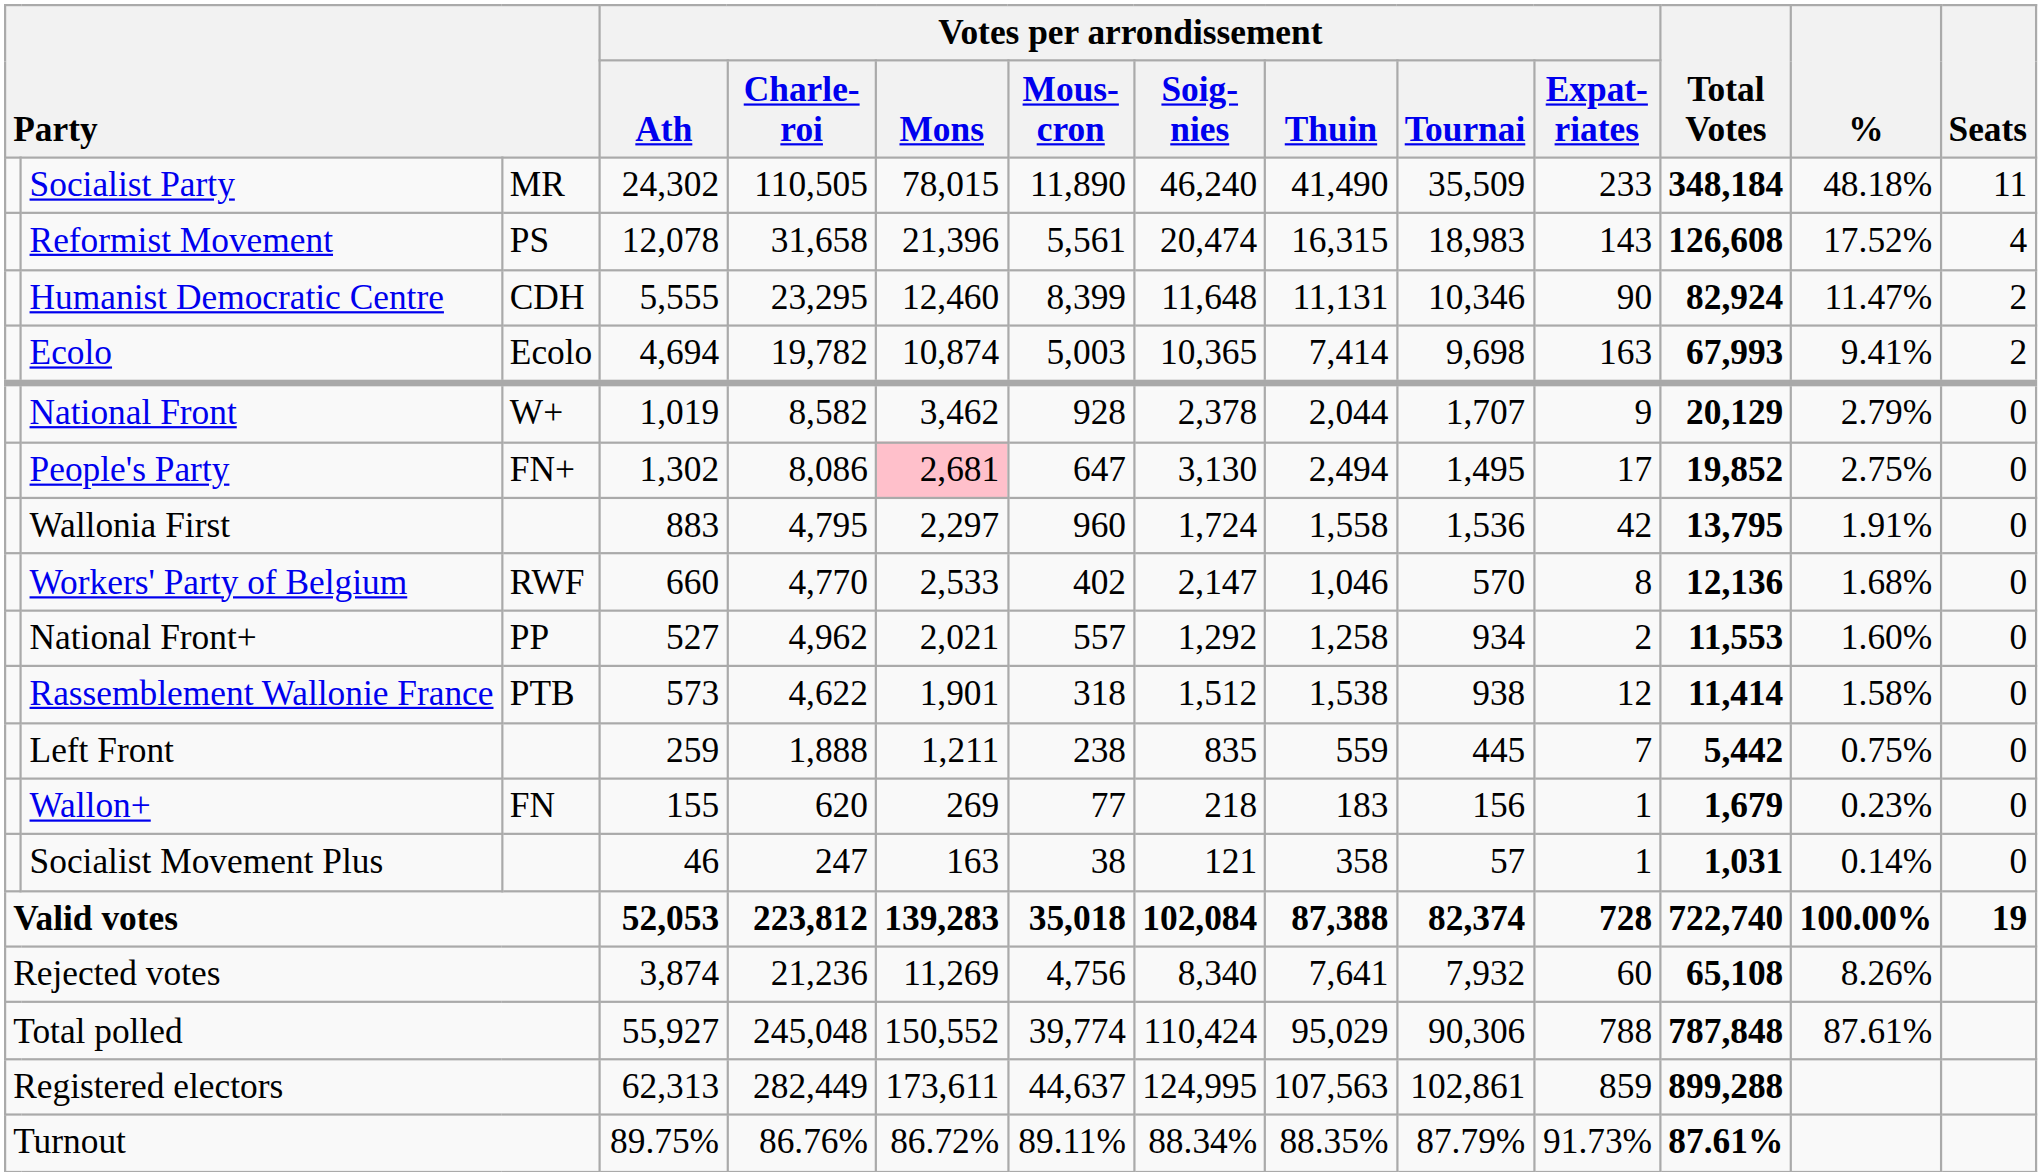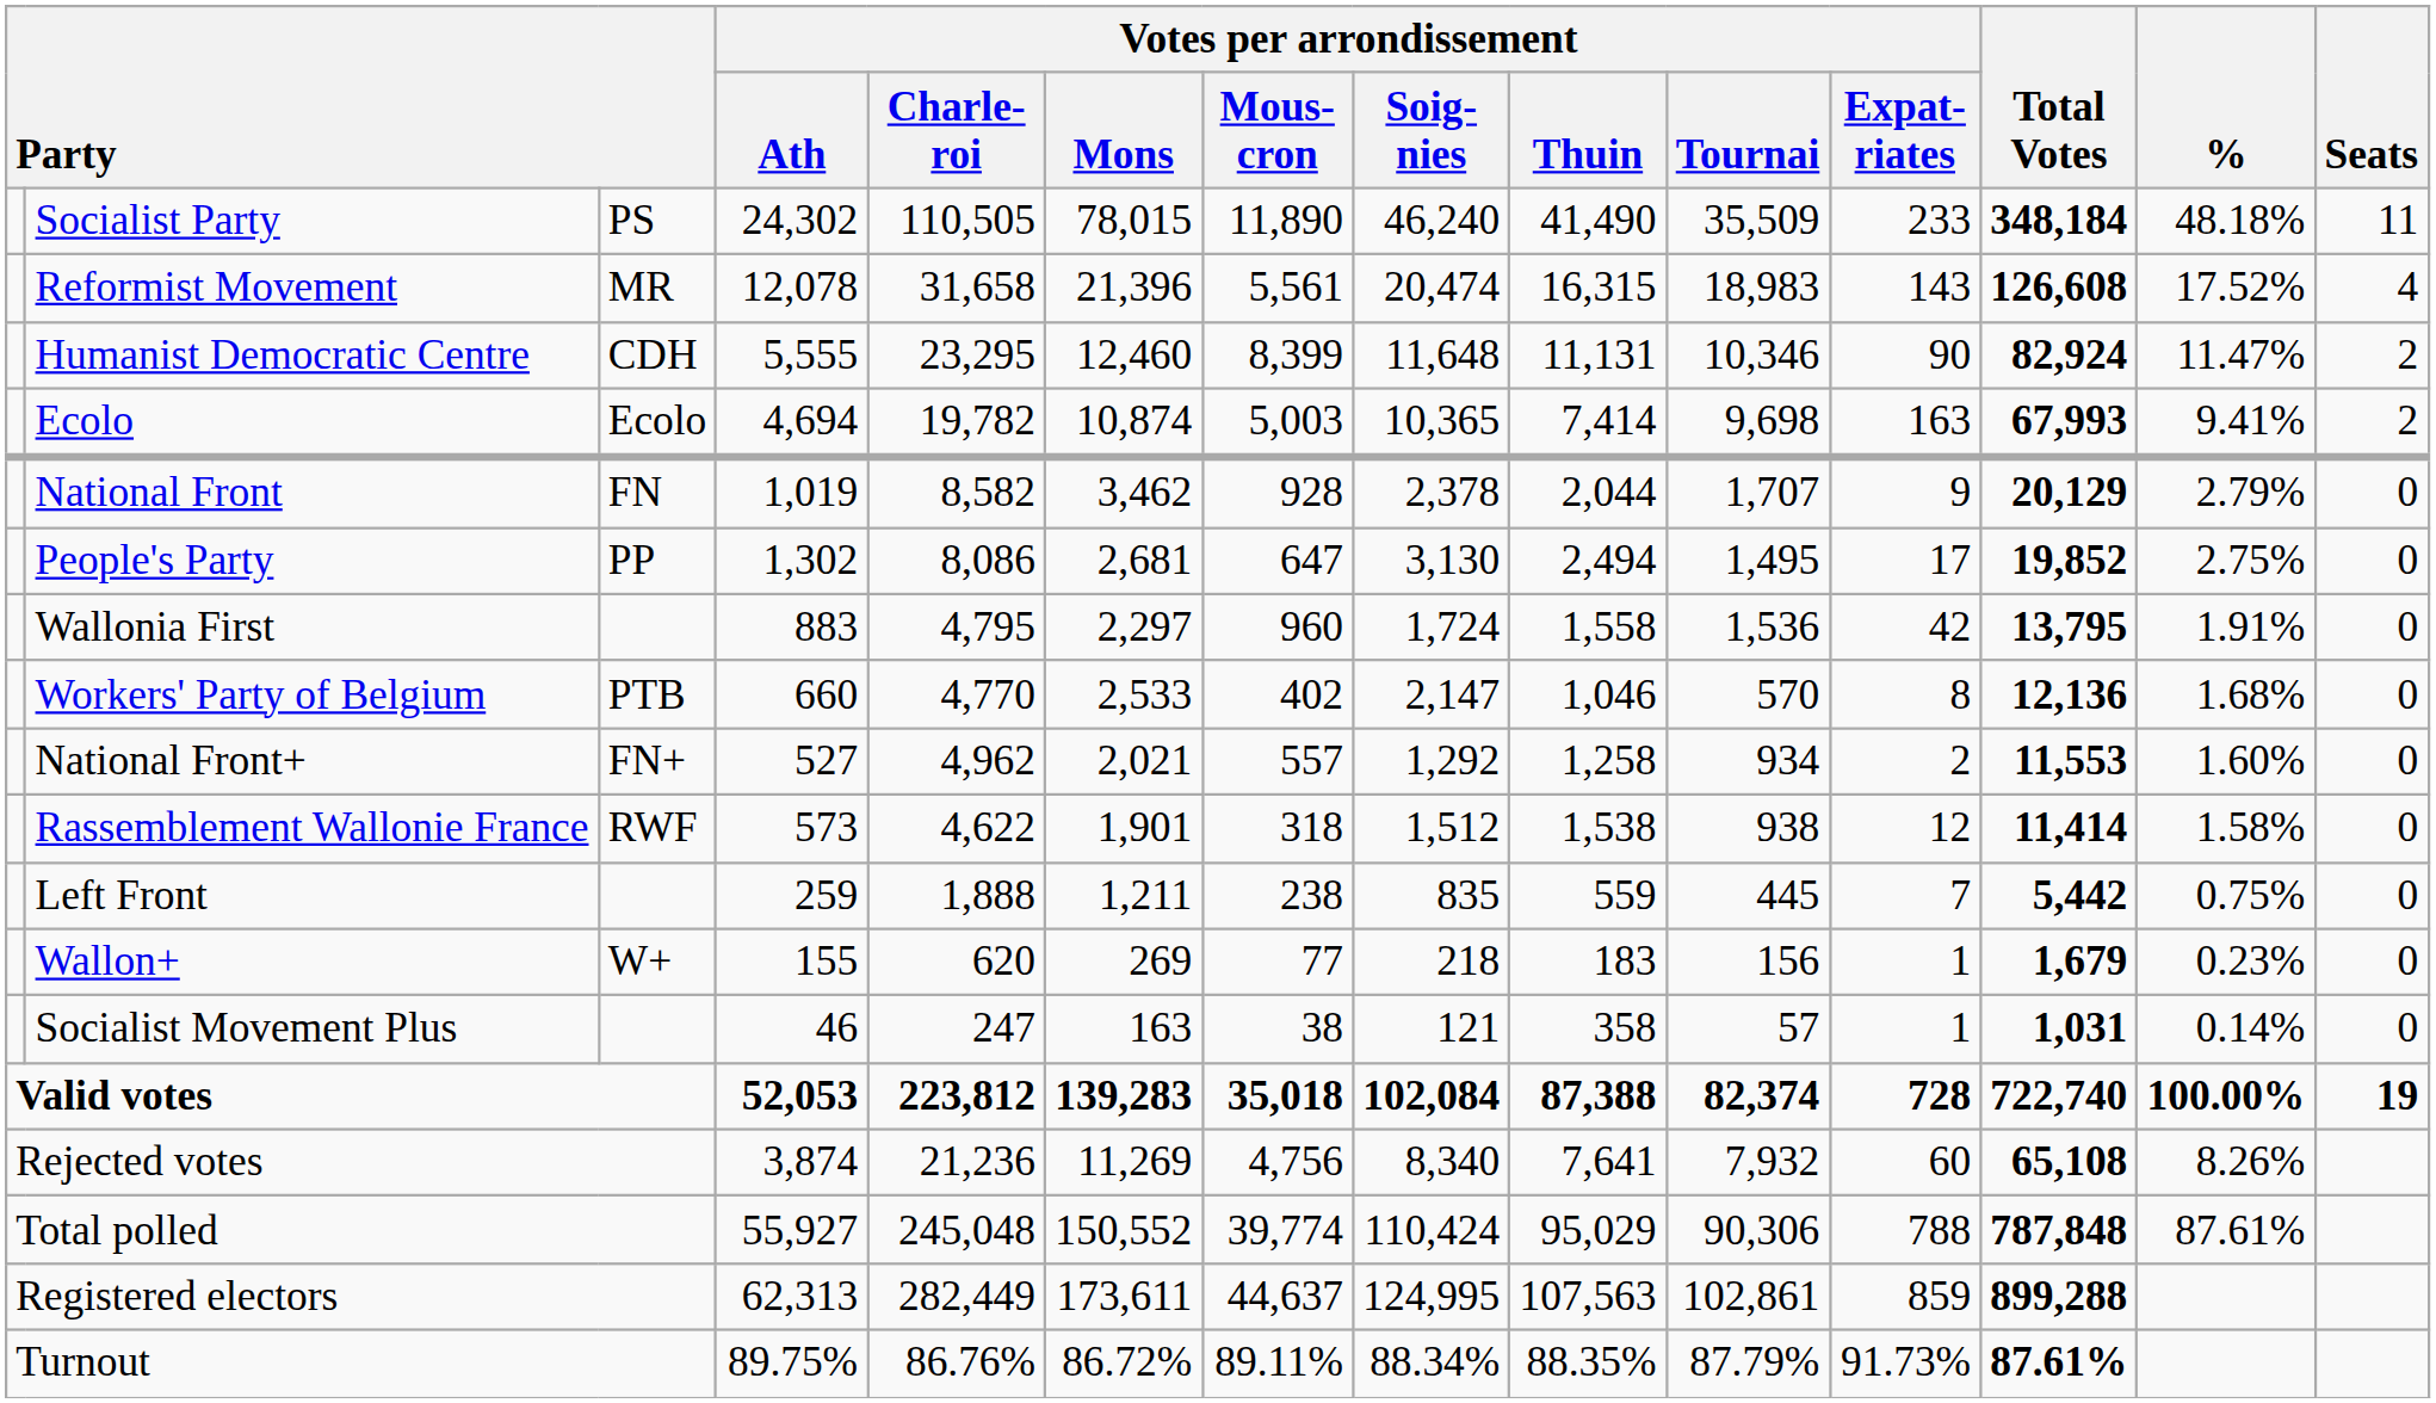 <table class="wikitable" border="1" style="text-align:right;">
 <tr>
 <th style="text-align:left;" valign=bottom rowspan=2 colspan=3>Party</th>
 <th colspan=8>Votes per arrondissement</th>
 <th align=center valign=bottom rowspan=2 width="50">Total Votes</th>
 <th align=center valign=bottom rowspan=2 width="50">%</th>
 <th align=center valign=bottom rowspan=2>Seats</th>
 </tr>
 <tr>
 <th align=center valign=bottom width="50"><a href='#'>Ath</a></th>
 <th align=center valign=bottom width="60"><a href='#'>Charle- roi</a></th>
 <th align=center valign=bottom width="50"><a href='#'>Mons</a></th>
 <th align=center valign=bottom width="50"><a href='#'>Mous- cron</a></th>
 <th align=center valign=bottom width="50"><a href='#'>Soig- nies</a></th>
 <th align=center valign=bottom width="50"><a href='#'>Thuin</a></th>
 <th align=center valign=bottom width="50"><a href='#'>Tournai</a></th>
 <th align=center valign=bottom width="50"><a href='#'>Expat- riates</a></th>
 </tr>
 <tr>
 <td></td>
 <td align=left><a href='#'>Socialist Party</a></td>
-<td align=left>MR</td>
+<td align=left>PS</td>
 <td>24,302</td>
 <td>110,505</td>
 <td>78,015</td>
 <td>11,890</td>
 <td>46,240</td>
 <td>41,490</td>
 <td>35,509</td>
 <td>233</td>
 <td><strong>348,184</strong></td>
 <td>48.18%</td>
 <td>11</td>
 </tr>
 <tr>
 <td></td>
 <td align=left><a href='#'>Reformist Movement</a></td>
-<td align=left>PS</td>
+<td align=left>MR</td>
 <td>12,078</td>
 <td>31,658</td>
 <td>21,396</td>
 <td>5,561</td>
 <td>20,474</td>
 <td>16,315</td>
 <td>18,983</td>
 <td>143</td>
 <td><strong>126,608</strong></td>
 <td>17.52%</td>
 <td>4</td>
 </tr>
 <tr>
 <td></td>
 <td align=left style="white-space: nowrap;"><a href='#'>Humanist Democratic Centre</a></td>
 <td align=left>CDH</td>
 <td>5,555</td>
 <td>23,295</td>
 <td>12,460</td>
 <td>8,399</td>
 <td>11,648</td>
 <td>11,131</td>
 <td>10,346</td>
 <td>90</td>
 <td><strong>82,924</strong></td>
 <td>11.47%</td>
 <td>2</td>
 </tr>
 <tr>
 <td></td>
 <td align=left><a href='#'>Ecolo</a></td>
 <td align=left>Ecolo</td>
 <td>4,694</td>
 <td>19,782</td>
 <td>10,874</td>
 <td>5,003</td>
 <td>10,365</td>
 <td>7,414</td>
 <td>9,698</td>
 <td>163</td>
 <td><strong>67,993</strong></td>
 <td>9.41%</td>
 <td>2</td>
 </tr>
 <tr style="border-top:3px solid darkgray;">
 <td></td>
 <td align=left><a href='#'>National Front</a></td>
-<td align=left>W+</td>
+<td align=left>FN</td>
 <td>1,019</td>
 <td>8,582</td>
 <td>3,462</td>
 <td>928</td>
 <td>2,378</td>
 <td>2,044</td>
 <td>1,707</td>
 <td>9</td>
 <td><strong>20,129</strong></td>
 <td>2.79%</td>
 <td>0</td>
 </tr>
 <tr>
 <td></td>
 <td align=left><a href='#'>People's Party</a></td>
-<td align=left>FN+</td>
+<td align=left>PP</td>
 <td>1,302</td>
 <td>8,086</td>
-<td style="background: pink;">2,681</td>
+<td>2,681</td>
 <td>647</td>
 <td>3,130</td>
 <td>2,494</td>
 <td>1,495</td>
 <td>17</td>
 <td><strong>19,852</strong></td>
 <td>2.75%</td>
 <td>0</td>
 </tr>
 <tr>
 <td></td>
 <td align=left>Wallonia First</td>
 <td align=left></td>
 <td>883</td>
 <td>4,795</td>
 <td>2,297</td>
 <td>960</td>
 <td>1,724</td>
 <td>1,558</td>
 <td>1,536</td>
 <td>42</td>
 <td><strong>13,795</strong></td>
 <td>1.91%</td>
 <td>0</td>
 </tr>
 <tr>
 <td></td>
 <td align=left><a href='#'>Workers' Party of Belgium</a></td>
-<td align=left>RWF</td>
+<td align=left>PTB</td>
 <td>660</td>
 <td>4,770</td>
 <td>2,533</td>
 <td>402</td>
 <td>2,147</td>
 <td>1,046</td>
 <td>570</td>
 <td>8</td>
 <td><strong>12,136</strong></td>
 <td>1.68%</td>
 <td>0</td>
 </tr>
 <tr>
 <td></td>
 <td align=left>National Front+</td>
-<td align=left>PP</td>
+<td align=left>FN+</td>
 <td>527</td>
 <td>4,962</td>
 <td>2,021</td>
 <td>557</td>
 <td>1,292</td>
 <td>1,258</td>
 <td>934</td>
 <td>2</td>
 <td><strong>11,553</strong></td>
 <td>1.60%</td>
 <td>0</td>
 </tr>
 <tr>
 <td></td>
 <td align=left><a href='#'>Rassemblement Wallonie France</a></td>
-<td align=left>PTB</td>
+<td align=left>RWF</td>
 <td>573</td>
 <td>4,622</td>
 <td>1,901</td>
 <td>318</td>
 <td>1,512</td>
 <td>1,538</td>
 <td>938</td>
 <td>12</td>
 <td><strong>11,414</strong></td>
 <td>1.58%</td>
 <td>0</td>
 </tr>
 <tr>
 <td></td>
 <td align=left>Left Front</td>
 <td align=left></td>
 <td>259</td>
 <td>1,888</td>
 <td>1,211</td>
 <td>238</td>
 <td>835</td>
 <td>559</td>
 <td>445</td>
 <td>7</td>
 <td><strong>5,442</strong></td>
 <td>0.75%</td>
 <td>0</td>
 </tr>
 <tr>
 <td></td>
 <td align=left><a href='#'>Wallon+</a></td>
-<td align=left>FN</td>
+<td align=left>W+</td>
 <td>155</td>
 <td>620</td>
 <td>269</td>
 <td>77</td>
 <td>218</td>
 <td>183</td>
 <td>156</td>
 <td>1</td>
 <td><strong>1,679</strong></td>
 <td>0.23%</td>
 <td>0</td>
 </tr>
 <tr>
 <td></td>
 <td align=left>Socialist Movement Plus</td>
 <td align=left></td>
 <td>46</td>
 <td>247</td>
 <td>163</td>
 <td>38</td>
 <td>121</td>
 <td>358</td>
 <td>57</td>
 <td>1</td>
 <td><strong>1,031</strong></td>
 <td>0.14%</td>
 <td>0</td>
 </tr>
 <tr style="font-weight:bold">
 <td align=left colspan=3>Valid votes</td>
 <td>52,053</td>
 <td>223,812</td>
 <td>139,283</td>
 <td>35,018</td>
 <td>102,084</td>
 <td>87,388</td>
 <td>82,374</td>
 <td>728</td>
 <td>722,740</td>
 <td>100.00%</td>
 <td>19</td>
 </tr>
 <tr>
 <td align=left colspan=3>Rejected votes</td>
 <td>3,874</td>
 <td>21,236</td>
 <td>11,269</td>
 <td>4,756</td>
 <td>8,340</td>
 <td>7,641</td>
 <td>7,932</td>
 <td>60</td>
 <td><strong>65,108</strong></td>
 <td>8.26%</td>
 <td></td>
 </tr>
 <tr>
 <td align=left colspan=3>Total polled</td>
 <td>55,927</td>
 <td>245,048</td>
 <td>150,552</td>
 <td>39,774</td>
 <td>110,424</td>
 <td>95,029</td>
 <td>90,306</td>
 <td>788</td>
 <td><strong>787,848</strong></td>
 <td>87.61%</td>
 <td></td>
 </tr>
 <tr>
 <td align=left colspan=3>Registered electors</td>
 <td>62,313</td>
 <td>282,449</td>
 <td>173,611</td>
 <td>44,637</td>
 <td>124,995</td>
 <td>107,563</td>
 <td>102,861</td>
 <td>859</td>
 <td><strong>899,288</strong></td>
 <td></td>
 <td></td>
 </tr>
 <tr>
 <td align=left colspan=3>Turnout</td>
 <td>89.75%</td>
 <td>86.76%</td>
 <td>86.72%</td>
 <td>89.11%</td>
 <td>88.34%</td>
 <td>88.35%</td>
 <td>87.79%</td>
 <td>91.73%</td>
 <td><strong>87.61%</strong></td>
 <td></td>
 <td></td>
 </tr>
 </table>
